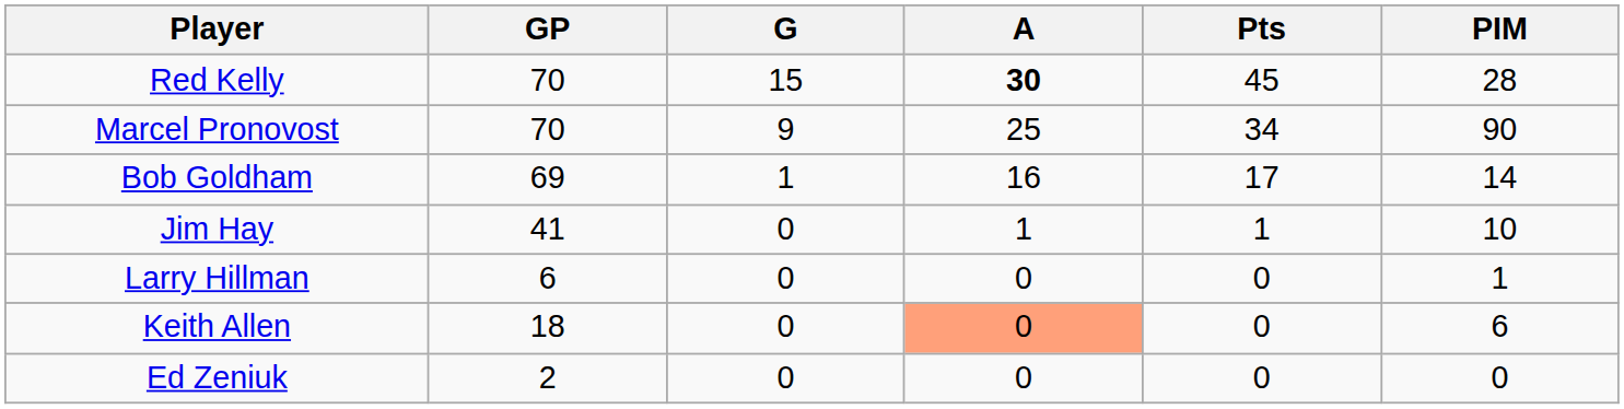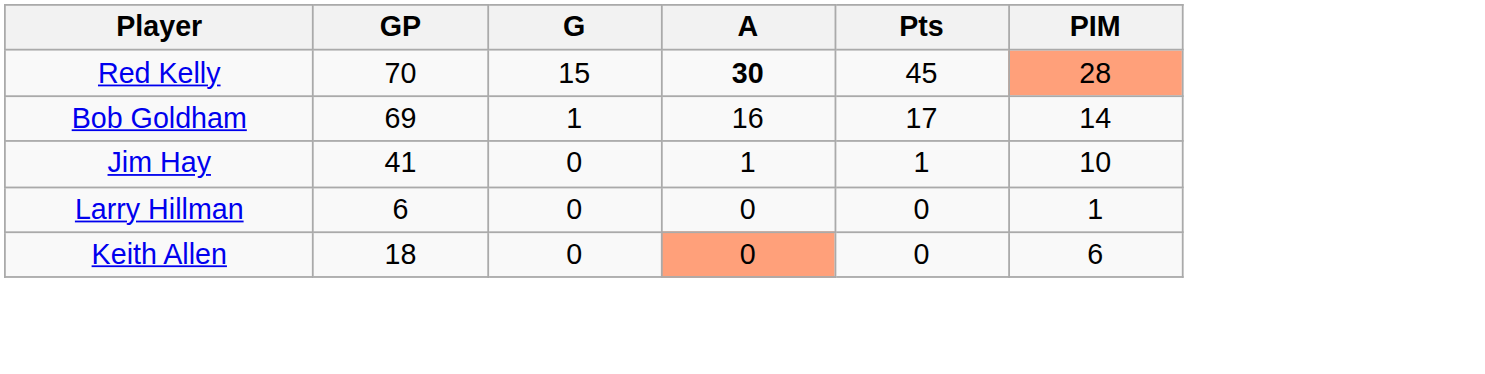 <table class="wikitable sortable">
 <tr>
 <th bgcolor="#DDDDFF" width="16%">Player</th>
 <th bgcolor="#DDDDFF" width="9%">GP</th>
 <th bgcolor="#DDDDFF" width="9%">G</th>
 <th bgcolor="#DDDDFF" width="9%">A</th>
 <th bgcolor="#DDDDFF" width="9%">Pts</th>
 <th bgcolor="#DDDDFF" width="9%">PIM</th>
 </tr>
 <tr align="center">
 <td><a href='#'>Red Kelly</a></td>
 <td>70</td>
 <td>15</td>
 <td><strong>30</strong></td>
 <td>45</td>
-<td>28</td>
-</tr>
-<tr align="center">
-<td><a href='#'>Marcel Pronovost</a></td>
-<td>70</td>
-<td>9</td>
-<td>25</td>
-<td>34</td>
-<td>90</td>
+<td style="background: lightsalmon;">28</td>
 </tr>
 <tr align="center">
 <td><a href='#'>Bob Goldham</a></td>
 <td>69</td>
 <td>1</td>
 <td>16</td>
 <td>17</td>
 <td>14</td>
 </tr>
 <tr align="center">
 <td><a href='#'>Jim Hay</a></td>
 <td>41</td>
 <td>0</td>
 <td>1</td>
 <td>1</td>
 <td>10</td>
 </tr>
 <tr align="center">
 <td><a href='#'>Larry Hillman</a></td>
 <td>6</td>
 <td>0</td>
 <td>0</td>
 <td>0</td>
 <td>1</td>
 </tr>
 <tr align="center">
 <td><a href='#'>Keith Allen</a></td>
 <td>18</td>
 <td>0</td>
 <td style="background: lightsalmon;">0</td>
 <td>0</td>
 <td>6</td>
 </tr>
-<tr align="center">
-<td><a href='#'>Ed Zeniuk</a></td>
-<td>2</td>
-<td>0</td>
-<td>0</td>
-<td>0</td>
-<td>0</td>
-</tr>
 </table>
